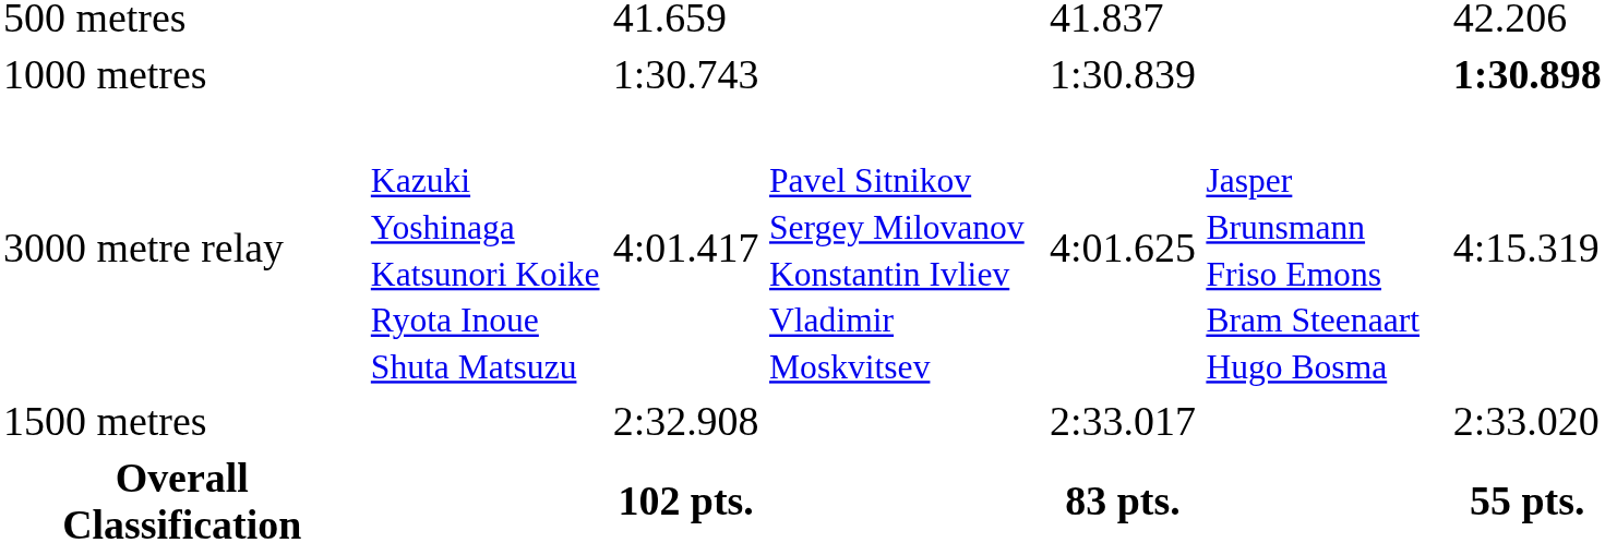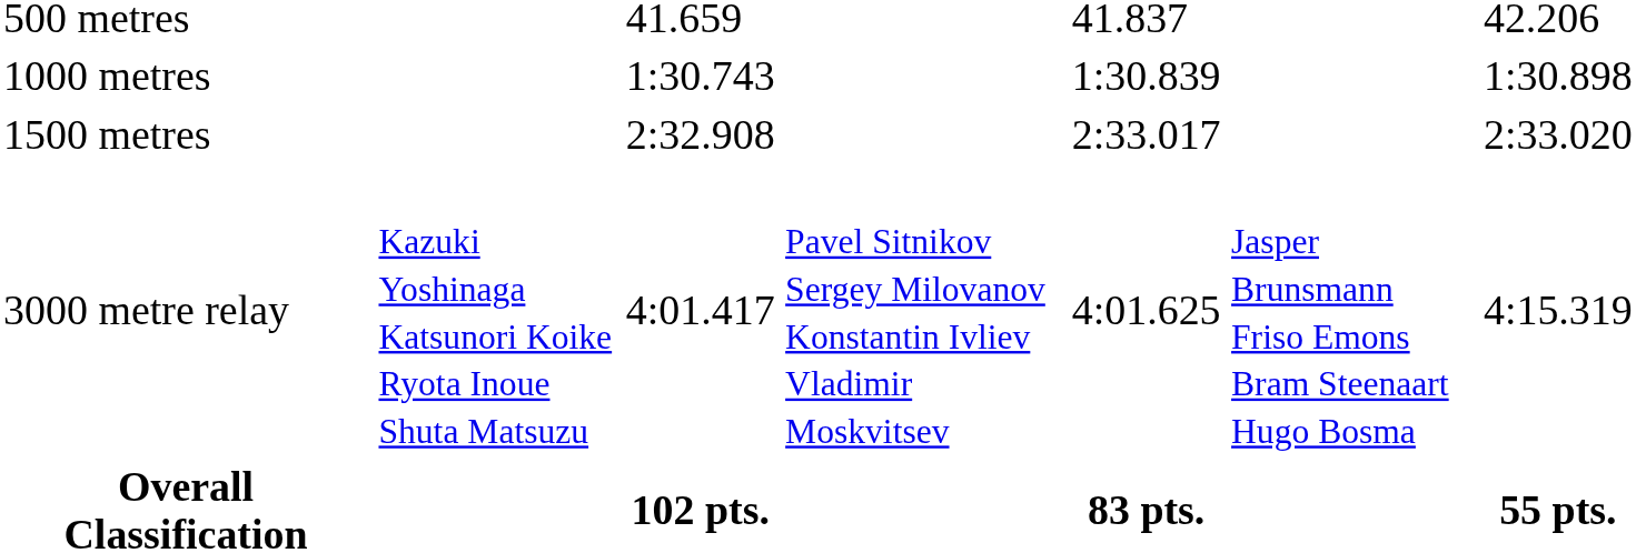 <table>
 <tr>
 <td>500 metres</td>
 <td></td>
 <td>41.659</td>
 <td></td>
 <td>41.837</td>
 <td></td>
 <td>42.206</td>
 </tr>
 <tr>
 <td>1000 metres</td>
 <td></td>
 <td>1:30.743</td>
 <td></td>
 <td>1:30.839</td>
 <td></td>
-<td><strong>1:30.898</strong></td>
+<td>1:30.898</td>
+</tr>
+<tr>
+<td>1500 metres</td>
+<td></td>
+<td>2:32.908</td>
+<td></td>
+<td>2:33.017</td>
+<td></td>
+<td>2:33.020</td>
 </tr>
 <tr>
 <td>3000 metre relay</td>
 <td><br><small><a href='#'>Kazuki Yoshinaga</a><br><a href='#'>Katsunori Koike</a><br><a href='#'>Ryota Inoue</a><br><a href='#'>Shuta Matsuzu</a></small></td>
 <td>4:01.417</td>
 <td><br><small><a href='#'>Pavel Sitnikov</a><br><a href='#'>Sergey Milovanov</a><br><a href='#'>Konstantin Ivliev</a><br><a href='#'>Vladimir Moskvitsev</a></small></td>
 <td>4:01.625</td>
 <td><br><small><a href='#'>Jasper Brunsmann</a><br><a href='#'>Friso Emons</a><br><a href='#'>Bram Steenaart</a><br><a href='#'>Hugo Bosma</a></small></td>
 <td>4:15.319</td>
 </tr>
 <tr>
-<td>1500 metres</td>
-<td></td>
-<td>2:32.908</td>
-<td></td>
-<td>2:33.017</td>
-<td></td>
-<td>2:33.020</td>
-</tr>
-<tr>
 <th>Overall Classification</th>
 <th></th>
 <th>102 pts.</th>
 <th></th>
 <th>83 pts.</th>
 <th></th>
 <th>55 pts.</th>
 </tr>
 </table>
